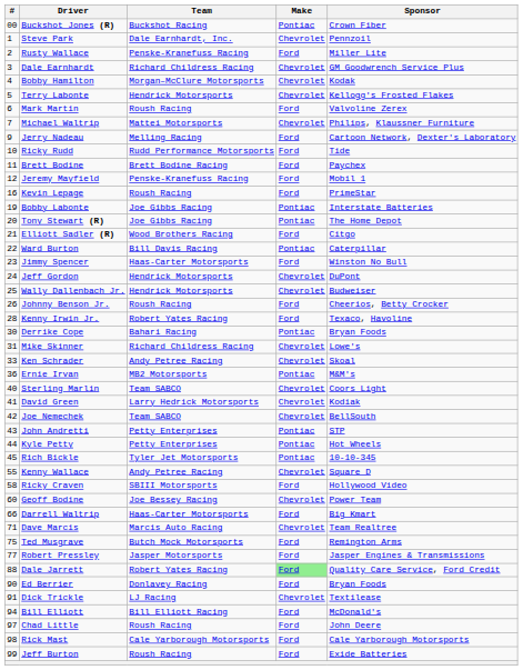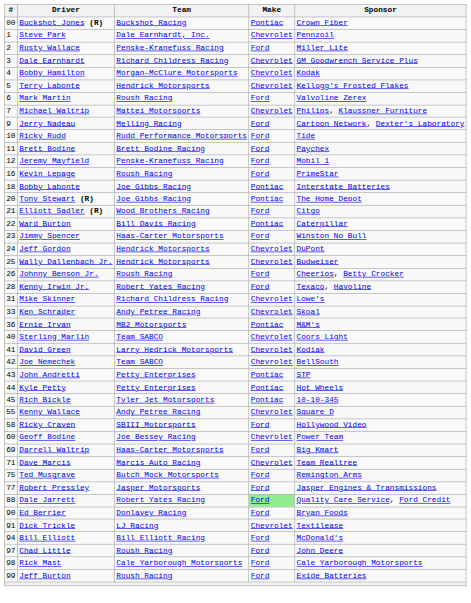 <table class="wikitable" style="font-size:95%">
 <tr>
 <th>#</th>
 <th>Driver</th>
 <th>Team</th>
 <th>Make</th>
 <th>Sponsor</th>
 </tr>
 <tr>
 <td>00</td>
 <td><a href='#'>Buckshot Jones</a> <strong>(R)</strong></td>
 <td><a href='#'>Buckshot Racing</a></td>
 <td><a href='#'>Pontiac</a></td>
 <td><a href='#'>Crown Fiber</a></td>
 </tr>
 <tr>
 <td>1</td>
 <td><a href='#'>Steve Park</a></td>
 <td><a href='#'>Dale Earnhardt, Inc.</a></td>
 <td><a href='#'>Chevrolet</a></td>
 <td><a href='#'>Pennzoil</a></td>
 </tr>
 <tr>
 <td>2</td>
 <td><a href='#'>Rusty Wallace</a></td>
 <td><a href='#'>Penske-Kranefuss Racing</a></td>
 <td><a href='#'>Ford</a></td>
 <td><a href='#'>Miller Lite</a></td>
 </tr>
 <tr>
 <td>3</td>
 <td><a href='#'>Dale Earnhardt</a></td>
 <td><a href='#'>Richard Childress Racing</a></td>
 <td><a href='#'>Chevrolet</a></td>
 <td><a href='#'>GM Goodwrench Service Plus</a></td>
 </tr>
 <tr>
 <td>4</td>
 <td><a href='#'>Bobby Hamilton</a></td>
 <td><a href='#'>Morgan–McClure Motorsports</a></td>
 <td><a href='#'>Chevrolet</a></td>
 <td><a href='#'>Kodak</a></td>
 </tr>
 <tr>
 <td>5</td>
 <td><a href='#'>Terry Labonte</a></td>
 <td><a href='#'>Hendrick Motorsports</a></td>
 <td><a href='#'>Chevrolet</a></td>
 <td><a href='#'>Kellogg's Frosted Flakes</a></td>
 </tr>
 <tr>
 <td>6</td>
 <td><a href='#'>Mark Martin</a></td>
 <td><a href='#'>Roush Racing</a></td>
 <td><a href='#'>Ford</a></td>
 <td><a href='#'>Valvoline Zerex</a></td>
 </tr>
 <tr>
 <td>7</td>
 <td><a href='#'>Michael Waltrip</a></td>
 <td><a href='#'>Mattei Motorsports</a></td>
 <td><a href='#'>Chevrolet</a></td>
 <td><a href='#'>Philips</a>, <a href='#'>Klaussner Furniture</a></td>
 </tr>
 <tr>
 <td>9</td>
 <td><a href='#'>Jerry Nadeau</a></td>
 <td><a href='#'>Melling Racing</a></td>
 <td><a href='#'>Ford</a></td>
 <td><a href='#'>Cartoon Network</a>, <a href='#'>Dexter's Laboratory</a></td>
 </tr>
 <tr>
 <td>10</td>
 <td><a href='#'>Ricky Rudd</a></td>
 <td><a href='#'>Rudd Performance Motorsports</a></td>
 <td><a href='#'>Ford</a></td>
 <td><a href='#'>Tide</a></td>
 </tr>
 <tr>
 <td>11</td>
 <td><a href='#'>Brett Bodine</a></td>
 <td><a href='#'>Brett Bodine Racing</a></td>
 <td><a href='#'>Ford</a></td>
 <td><a href='#'>Paychex</a></td>
 </tr>
 <tr>
 <td>12</td>
 <td><a href='#'>Jeremy Mayfield</a></td>
 <td><a href='#'>Penske-Kranefuss Racing</a></td>
 <td><a href='#'>Ford</a></td>
 <td><a href='#'>Mobil 1</a></td>
 </tr>
 <tr>
 <td>16</td>
 <td><a href='#'>Kevin Lepage</a></td>
 <td><a href='#'>Roush Racing</a></td>
 <td><a href='#'>Ford</a></td>
 <td><a href='#'>PrimeStar</a></td>
 </tr>
 <tr>
-<td>19</td>
+<td>18</td>
 <td><a href='#'>Bobby Labonte</a></td>
 <td><a href='#'>Joe Gibbs Racing</a></td>
 <td><a href='#'>Pontiac</a></td>
 <td><a href='#'>Interstate Batteries</a></td>
 </tr>
 <tr>
 <td>20</td>
 <td><a href='#'>Tony Stewart</a> <strong>(R)</strong></td>
 <td><a href='#'>Joe Gibbs Racing</a></td>
 <td><a href='#'>Pontiac</a></td>
 <td><a href='#'>The Home Depot</a></td>
 </tr>
 <tr>
 <td>21</td>
 <td><a href='#'>Elliott Sadler</a> <strong>(R)</strong></td>
 <td><a href='#'>Wood Brothers Racing</a></td>
 <td><a href='#'>Ford</a></td>
 <td><a href='#'>Citgo</a></td>
 </tr>
 <tr>
 <td>22</td>
 <td><a href='#'>Ward Burton</a></td>
 <td><a href='#'>Bill Davis Racing</a></td>
 <td><a href='#'>Pontiac</a></td>
 <td><a href='#'>Caterpillar</a></td>
 </tr>
 <tr>
 <td>23</td>
 <td><a href='#'>Jimmy Spencer</a></td>
 <td><a href='#'>Haas-Carter Motorsports</a></td>
 <td><a href='#'>Ford</a></td>
 <td><a href='#'>Winston No Bull</a></td>
 </tr>
 <tr>
 <td>24</td>
 <td><a href='#'>Jeff Gordon</a></td>
 <td><a href='#'>Hendrick Motorsports</a></td>
 <td><a href='#'>Chevrolet</a></td>
 <td><a href='#'>DuPont</a></td>
 </tr>
 <tr>
 <td>25</td>
 <td><a href='#'>Wally Dallenbach Jr.</a></td>
 <td><a href='#'>Hendrick Motorsports</a></td>
 <td><a href='#'>Chevrolet</a></td>
 <td><a href='#'>Budweiser</a></td>
 </tr>
 <tr>
 <td>26</td>
 <td><a href='#'>Johnny Benson Jr.</a></td>
 <td><a href='#'>Roush Racing</a></td>
 <td><a href='#'>Ford</a></td>
 <td><a href='#'>Cheerios</a>, <a href='#'>Betty Crocker</a></td>
 </tr>
 <tr>
 <td>28</td>
 <td><a href='#'>Kenny Irwin Jr.</a></td>
 <td><a href='#'>Robert Yates Racing</a></td>
 <td><a href='#'>Ford</a></td>
 <td><a href='#'>Texaco</a>, <a href='#'>Havoline</a></td>
-</tr>
-<tr>
-<td>30</td>
-<td><a href='#'>Derrike Cope</a></td>
-<td><a href='#'>Bahari Racing</a></td>
-<td><a href='#'>Pontiac</a></td>
-<td><a href='#'>Bryan Foods</a></td>
 </tr>
 <tr>
 <td>31</td>
 <td><a href='#'>Mike Skinner</a></td>
 <td><a href='#'>Richard Childress Racing</a></td>
 <td><a href='#'>Chevrolet</a></td>
 <td><a href='#'>Lowe's</a></td>
 </tr>
 <tr>
 <td>33</td>
 <td><a href='#'>Ken Schrader</a></td>
 <td><a href='#'>Andy Petree Racing</a></td>
 <td><a href='#'>Chevrolet</a></td>
 <td><a href='#'>Skoal</a></td>
 </tr>
 <tr>
 <td>36</td>
 <td><a href='#'>Ernie Irvan</a></td>
 <td><a href='#'>MB2 Motorsports</a></td>
 <td><a href='#'>Pontiac</a></td>
 <td><a href='#'>M&M's</a></td>
 </tr>
 <tr>
 <td>40</td>
 <td><a href='#'>Sterling Marlin</a></td>
 <td><a href='#'>Team SABCO</a></td>
 <td><a href='#'>Chevrolet</a></td>
 <td><a href='#'>Coors Light</a></td>
 </tr>
 <tr>
 <td>41</td>
 <td><a href='#'>David Green</a></td>
 <td><a href='#'>Larry Hedrick Motorsports</a></td>
 <td><a href='#'>Chevrolet</a></td>
 <td><a href='#'>Kodiak</a></td>
 </tr>
 <tr>
 <td>42</td>
 <td><a href='#'>Joe Nemechek</a></td>
 <td><a href='#'>Team SABCO</a></td>
 <td><a href='#'>Chevrolet</a></td>
 <td><a href='#'>BellSouth</a></td>
 </tr>
 <tr>
 <td>43</td>
 <td><a href='#'>John Andretti</a></td>
 <td><a href='#'>Petty Enterprises</a></td>
 <td><a href='#'>Pontiac</a></td>
 <td><a href='#'>STP</a></td>
 </tr>
 <tr>
 <td>44</td>
 <td><a href='#'>Kyle Petty</a></td>
 <td><a href='#'>Petty Enterprises</a></td>
 <td><a href='#'>Pontiac</a></td>
 <td><a href='#'>Hot Wheels</a></td>
 </tr>
 <tr>
 <td>45</td>
 <td><a href='#'>Rich Bickle</a></td>
 <td><a href='#'>Tyler Jet Motorsports</a></td>
 <td><a href='#'>Pontiac</a></td>
 <td><a href='#'>10-10-345</a></td>
 </tr>
 <tr>
 <td>55</td>
 <td><a href='#'>Kenny Wallace</a></td>
 <td><a href='#'>Andy Petree Racing</a></td>
 <td><a href='#'>Chevrolet</a></td>
 <td><a href='#'>Square D</a></td>
 </tr>
 <tr>
 <td>58</td>
 <td><a href='#'>Ricky Craven</a></td>
 <td><a href='#'>SBIII Motorsports</a></td>
 <td><a href='#'>Ford</a></td>
 <td><a href='#'>Hollywood Video</a></td>
 </tr>
 <tr>
 <td>60</td>
 <td><a href='#'>Geoff Bodine</a></td>
 <td><a href='#'>Joe Bessey Racing</a></td>
 <td><a href='#'>Chevrolet</a></td>
 <td><a href='#'>Power Team</a></td>
 </tr>
 <tr>
-<td>66</td>
+<td>69</td>
 <td><a href='#'>Darrell Waltrip</a></td>
 <td><a href='#'>Haas-Carter Motorsports</a></td>
 <td><a href='#'>Ford</a></td>
 <td><a href='#'>Big Kmart</a></td>
 </tr>
 <tr>
 <td>71</td>
 <td><a href='#'>Dave Marcis</a></td>
 <td><a href='#'>Marcis Auto Racing</a></td>
 <td><a href='#'>Chevrolet</a></td>
 <td><a href='#'>Team Realtree</a></td>
 </tr>
 <tr>
 <td>75</td>
 <td><a href='#'>Ted Musgrave</a></td>
 <td><a href='#'>Butch Mock Motorsports</a></td>
 <td><a href='#'>Ford</a></td>
 <td><a href='#'>Remington Arms</a></td>
 </tr>
 <tr>
 <td>77</td>
 <td><a href='#'>Robert Pressley</a></td>
 <td><a href='#'>Jasper Motorsports</a></td>
 <td><a href='#'>Ford</a></td>
 <td><a href='#'>Jasper Engines & Transmissions</a></td>
 </tr>
 <tr>
 <td>88</td>
 <td><a href='#'>Dale Jarrett</a></td>
 <td><a href='#'>Robert Yates Racing</a></td>
 <td style="background: lightgreen;"><a href='#'>Ford</a></td>
 <td><a href='#'>Quality Care Service</a>, <a href='#'>Ford Credit</a></td>
 </tr>
 <tr>
 <td>90</td>
 <td><a href='#'>Ed Berrier</a></td>
 <td><a href='#'>Donlavey Racing</a></td>
 <td><a href='#'>Ford</a></td>
 <td><a href='#'>Bryan Foods</a></td>
 </tr>
 <tr>
 <td>91</td>
 <td><a href='#'>Dick Trickle</a></td>
 <td><a href='#'>LJ Racing</a></td>
 <td><a href='#'>Chevrolet</a></td>
 <td><a href='#'>Textilease</a></td>
 </tr>
 <tr>
 <td>94</td>
 <td><a href='#'>Bill Elliott</a></td>
 <td><a href='#'>Bill Elliott Racing</a></td>
 <td><a href='#'>Ford</a></td>
 <td><a href='#'>McDonald's</a></td>
 </tr>
 <tr>
 <td>97</td>
 <td><a href='#'>Chad Little</a></td>
 <td><a href='#'>Roush Racing</a></td>
 <td><a href='#'>Ford</a></td>
 <td><a href='#'>John Deere</a></td>
 </tr>
 <tr>
 <td>98</td>
 <td><a href='#'>Rick Mast</a></td>
 <td><a href='#'>Cale Yarborough Motorsports</a></td>
 <td><a href='#'>Ford</a></td>
 <td><a href='#'>Cale Yarborough Motorsports</a></td>
 </tr>
 <tr>
 <td>99</td>
 <td><a href='#'>Jeff Burton</a></td>
 <td><a href='#'>Roush Racing</a></td>
 <td><a href='#'>Ford</a></td>
 <td><a href='#'>Exide Batteries</a></td>
 </tr>
 <tr>
 <th colspan="5"></th>
 </tr>
 </table>
